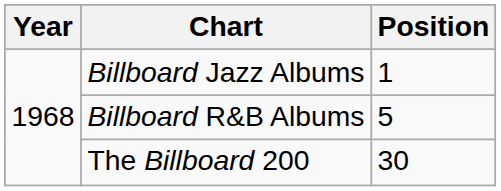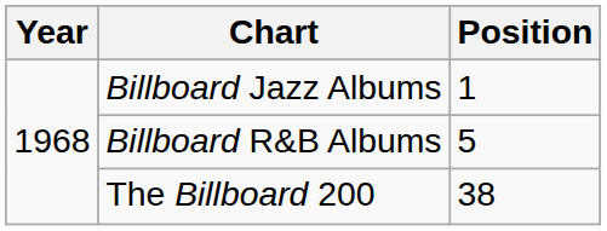 <table class="wikitable">
 <tr>
 <th>Year</th>
 <th>Chart</th>
 <th>Position</th>
 </tr>
 <tr>
 <td rowspan=3>1968</td>
 <td><em>Billboard</em> Jazz Albums</td>
 <td>1</td>
 </tr>
 <tr>
 <td><em>Billboard</em> R&B Albums</td>
 <td>5</td>
 </tr>
 <tr>
 <td>The <em>Billboard</em> 200</td>
-<td>30</td>
+<td>38</td>
 </tr>
 </table>
